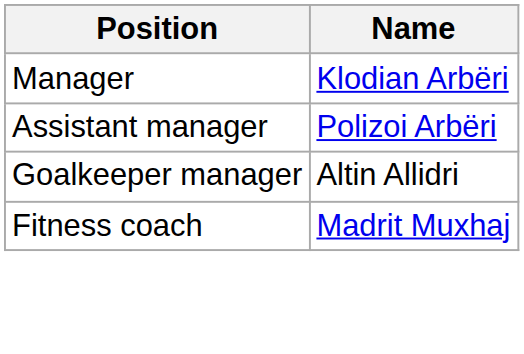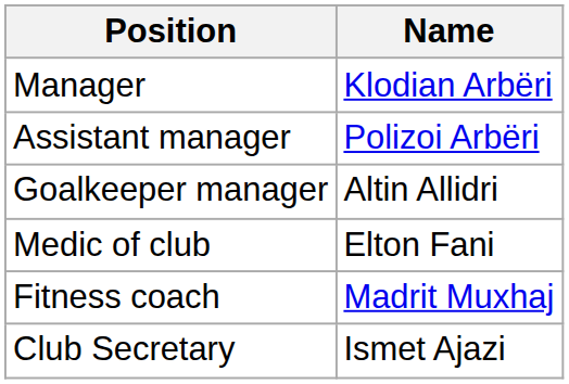 <table class="wikitable">
 <tr>
 <th bgcolor=>Position</th>
 <th bgcolor=white>Name</th>
 </tr>
 <tr>
 <td bgcolor=white>Manager</td>
 <td bgcolor=white> <a href='#'>Klodian Arbëri</a></td>
 </tr>
 <tr>
 <td bgcolor=white>Assistant manager</td>
 <td bgcolor=white> <a href='#'>Polizoi Arbëri</a></td>
 </tr>
 <tr>
 <td bgcolor=white>Goalkeeper manager</td>
 <td bgcolor=white> Altin Allidri</td>
 </tr>
 <tr>
+<td bgcolor=white>Medic of club</td>
+<td bgcolor=white> Elton Fani</td>
+</tr>
+<tr>
 <td bgcolor=white>Fitness coach</td>
 <td bgcolor=white> <a href='#'>Madrit Muxhaj</a></td>
 </tr>
+<tr>
+<td bgcolor=white>Club Secretary</td>
+<td bgcolor=white> Ismet Ajazi</td>
+</tr>
 </table>
